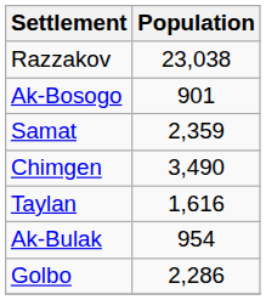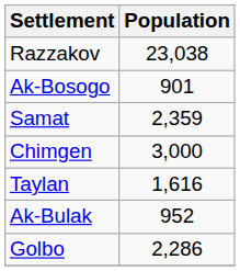 <table class="wikitable sortable">
 <tr>
 <th width="35" rowspan="1">Settlement</th>
 <th width="55" rowspan="1">Population</th>
 </tr>
 <tr>
 <td>Razzakov</td>
 <td align="center">23,038</td>
 </tr>
 <tr>
 <td><a href='#'>Ak-Bosogo</a></td>
 <td align="center">901</td>
 </tr>
 <tr>
 <td><a href='#'>Samat</a></td>
 <td align="center">2,359</td>
 </tr>
 <tr>
 <td><a href='#'>Chimgen</a></td>
-<td align="center">3,490</td>
+<td align="center">3,000</td>
 </tr>
 <tr>
 <td><a href='#'>Taylan</a></td>
 <td align="center">1,616</td>
 </tr>
 <tr>
 <td><a href='#'>Ak-Bulak</a></td>
-<td align="center">954</td>
+<td align="center">952</td>
 </tr>
 <tr>
 <td><a href='#'>Golbo</a></td>
 <td align="center">2,286</td>
 </tr>
 <tr>
 </tr>
 </table>
